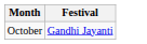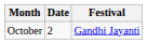 <table class="wikitable">
 <tr>
 <th>Month</th>
+<th>Date</th>
 <th>Festival</th>
 </tr>
 <tr>
 <td>October</td>
+<td>2</td>
 <td><a href='#'>Gandhi Jayanti</a></td>
 </tr>
 </table>
